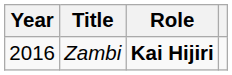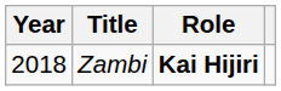 <table class="wikitable">
 <tr>
 <th>Year</th>
 <th>Title</th>
 <th>Role</th>
 <th></th>
 </tr>
 <tr>
-<td>2016</td>
+<td>2018</td>
 <td><em>Zambi</em></td>
 <td><strong>Kai Hijiri</strong></td>
 <td></td>
 </tr>
 </table>
